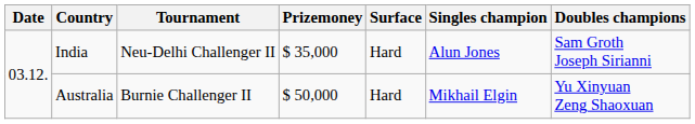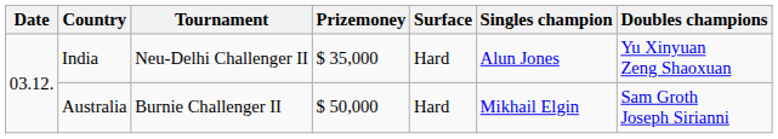 <table class="sortable wikitable" style=font-size:97%>
 <tr>
 <th>Date</th>
 <th>Country</th>
 <th>Tournament</th>
 <th>Prizemoney</th>
 <th>Surface</th>
 <th>Singles champion</th>
 <th>Doubles champions</th>
 </tr>
 <tr>
 <td rowspan="2">03.12.</td>
 <td>India</td>
 <td>Neu-Delhi Challenger II</td>
 <td>$ 35,000</td>
 <td>Hard</td>
 <td> <a href='#'>Alun Jones</a></td>
-<td> <a href='#'>Sam Groth</a><br> <a href='#'>Joseph Sirianni</a></td>
+<td> <a href='#'>Yu Xinyuan</a><br> <a href='#'>Zeng Shaoxuan</a></td>
 </tr>
 <tr>
 <td>Australia</td>
 <td>Burnie Challenger II</td>
 <td>$ 50,000</td>
 <td>Hard</td>
 <td> <a href='#'>Mikhail Elgin</a></td>
-<td> <a href='#'>Yu Xinyuan</a><br> <a href='#'>Zeng Shaoxuan</a></td>
+<td> <a href='#'>Sam Groth</a><br> <a href='#'>Joseph Sirianni</a></td>
 </tr>
 </table>
